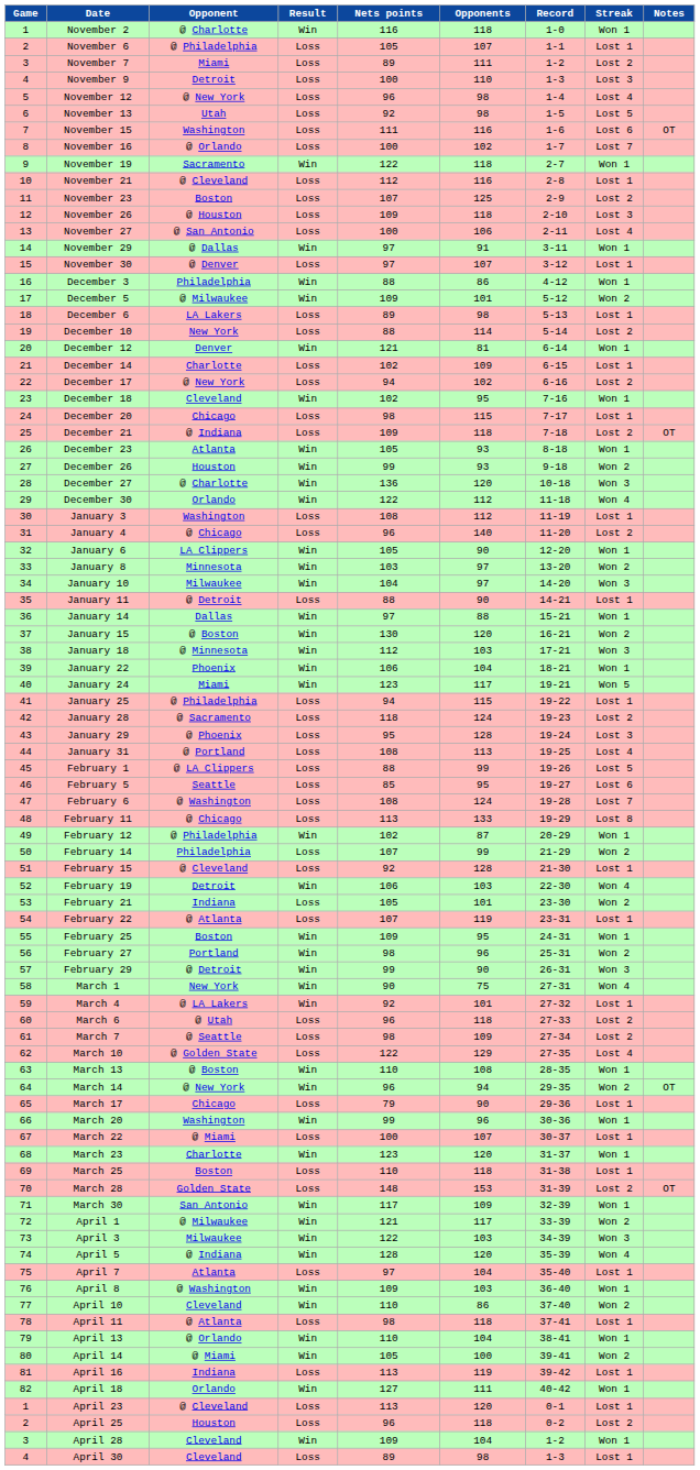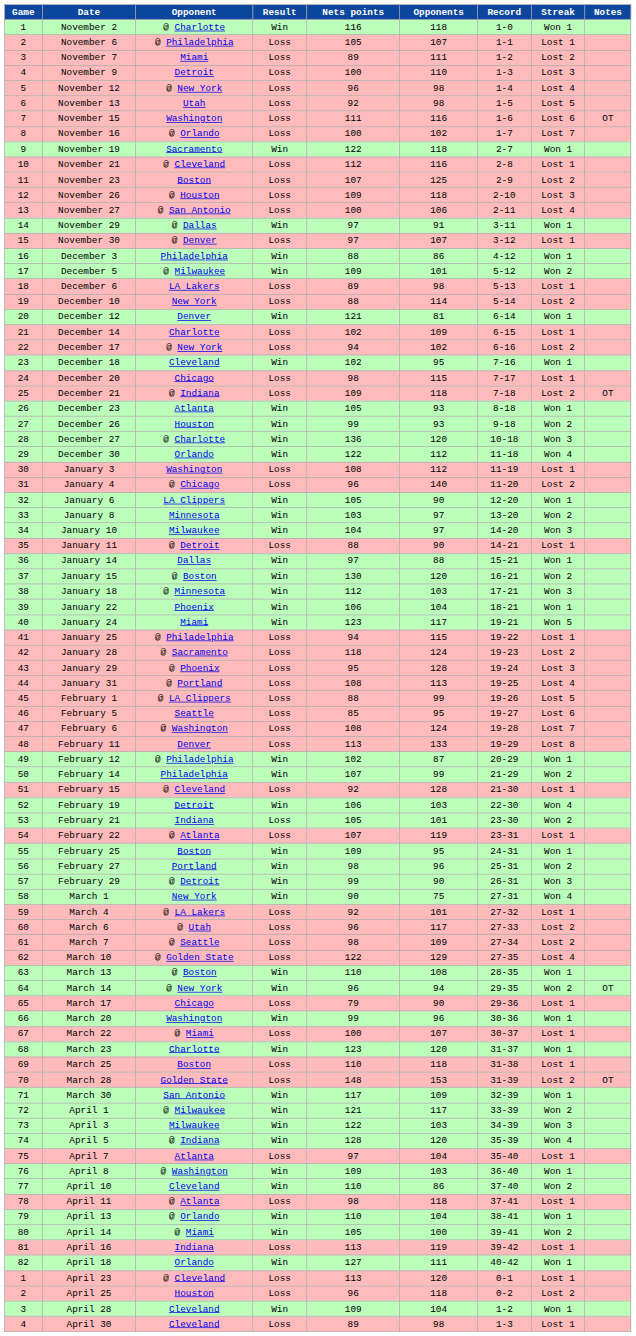 <table class="wikitable" width="55%">
 <tr align="center"  style="background:#0C479D;color:#FFFFFF;">
 <td><strong>Game</strong></td>
 <td><strong>Date</strong></td>
 <td><strong>Opponent</strong></td>
 <td><strong>Result</strong></td>
 <td><strong>Nets points</strong></td>
 <td><strong>Opponents</strong></td>
 <td><strong>Record</strong></td>
 <td><strong>Streak</strong></td>
 <td><strong>Notes</strong></td>
 </tr>
 <tr align="center" bgcolor="bbffbb">
 <td>1</td>
 <td>November 2</td>
 <td>@ <a href='#'>Charlotte</a></td>
 <td>Win</td>
 <td>116</td>
 <td>118</td>
 <td>1-0</td>
 <td>Won 1</td>
 <td></td>
 </tr>
 <tr align="center" bgcolor="ffbbbb">
 <td>2</td>
 <td>November 6</td>
 <td>@ <a href='#'>Philadelphia</a></td>
 <td>Loss</td>
 <td>105</td>
 <td>107</td>
 <td>1-1</td>
 <td>Lost 1</td>
 <td></td>
 </tr>
 <tr align="center" bgcolor="ffbbbb">
 <td>3</td>
 <td>November 7</td>
 <td><a href='#'>Miami</a></td>
 <td>Loss</td>
 <td>89</td>
 <td>111</td>
 <td>1-2</td>
 <td>Lost 2</td>
 <td></td>
 </tr>
 <tr align="center" bgcolor="ffbbbb">
 <td>4</td>
 <td>November 9</td>
 <td><a href='#'>Detroit</a></td>
 <td>Loss</td>
 <td>100</td>
 <td>110</td>
 <td>1-3</td>
 <td>Lost 3</td>
 <td></td>
 </tr>
 <tr align="center" bgcolor="ffbbbb">
 <td>5</td>
 <td>November 12</td>
 <td>@ <a href='#'>New York</a></td>
 <td>Loss</td>
 <td>96</td>
 <td>98</td>
 <td>1-4</td>
 <td>Lost 4</td>
 <td></td>
 </tr>
 <tr align="center" bgcolor="ffbbbb">
 <td>6</td>
 <td>November 13</td>
 <td><a href='#'>Utah</a></td>
 <td>Loss</td>
 <td>92</td>
 <td>98</td>
 <td>1-5</td>
 <td>Lost 5</td>
 <td></td>
 </tr>
 <tr align="center" bgcolor="ffbbbb">
 <td>7</td>
 <td>November 15</td>
 <td><a href='#'>Washington</a></td>
 <td>Loss</td>
 <td>111</td>
 <td>116</td>
 <td>1-6</td>
 <td>Lost 6</td>
 <td>OT</td>
 </tr>
 <tr align="center" bgcolor="ffbbbb">
 <td>8</td>
 <td>November 16</td>
 <td>@ <a href='#'>Orlando</a></td>
 <td>Loss</td>
 <td>100</td>
 <td>102</td>
 <td>1-7</td>
 <td>Lost 7</td>
 <td></td>
 </tr>
 <tr align="center" bgcolor="bbffbb">
 <td>9</td>
 <td>November 19</td>
 <td><a href='#'>Sacramento</a></td>
 <td>Win</td>
 <td>122</td>
 <td>118</td>
 <td>2-7</td>
 <td>Won 1</td>
 <td></td>
 </tr>
 <tr align="center" bgcolor="ffbbbb">
 <td>10</td>
 <td>November 21</td>
 <td>@ <a href='#'>Cleveland</a></td>
 <td>Loss</td>
 <td>112</td>
 <td>116</td>
 <td>2-8</td>
 <td>Lost 1</td>
 <td></td>
 </tr>
 <tr align="center" bgcolor="ffbbbb">
 <td>11</td>
 <td>November 23</td>
 <td><a href='#'>Boston</a></td>
 <td>Loss</td>
 <td>107</td>
 <td>125</td>
 <td>2-9</td>
 <td>Lost 2</td>
 <td></td>
 </tr>
 <tr align="center" bgcolor="ffbbbb">
 <td>12</td>
 <td>November 26</td>
 <td>@ <a href='#'>Houston</a></td>
 <td>Loss</td>
 <td>109</td>
 <td>118</td>
 <td>2-10</td>
 <td>Lost 3</td>
 <td></td>
 </tr>
 <tr align="center" bgcolor="ffbbbb">
 <td>13</td>
 <td>November 27</td>
 <td>@ <a href='#'>San Antonio</a></td>
 <td>Loss</td>
 <td>100</td>
 <td>106</td>
 <td>2-11</td>
 <td>Lost 4</td>
 <td></td>
 </tr>
 <tr align="center" bgcolor="bbffbb">
 <td>14</td>
 <td>November 29</td>
 <td>@ <a href='#'>Dallas</a></td>
 <td>Win</td>
 <td>97</td>
 <td>91</td>
 <td>3-11</td>
 <td>Won 1</td>
 <td></td>
 </tr>
 <tr align="center" bgcolor="ffbbbb">
 <td>15</td>
 <td>November 30</td>
 <td>@ <a href='#'>Denver</a></td>
 <td>Loss</td>
 <td>97</td>
 <td>107</td>
 <td>3-12</td>
 <td>Lost 1</td>
 <td></td>
 </tr>
 <tr align="center" bgcolor="bbffbb">
 <td>16</td>
 <td>December 3</td>
 <td><a href='#'>Philadelphia</a></td>
 <td>Win</td>
 <td>88</td>
 <td>86</td>
 <td>4-12</td>
 <td>Won 1</td>
 <td></td>
 </tr>
 <tr align="center" bgcolor="bbffbb">
 <td>17</td>
 <td>December 5</td>
 <td>@ <a href='#'>Milwaukee</a></td>
 <td>Win</td>
 <td>109</td>
 <td>101</td>
 <td>5-12</td>
 <td>Won 2</td>
 <td></td>
 </tr>
 <tr align="center" bgcolor="ffbbbb">
 <td>18</td>
 <td>December 6</td>
 <td><a href='#'>LA Lakers</a></td>
 <td>Loss</td>
 <td>89</td>
 <td>98</td>
 <td>5-13</td>
 <td>Lost 1</td>
 <td></td>
 </tr>
 <tr align="center" bgcolor="ffbbbb">
 <td>19</td>
 <td>December 10</td>
 <td><a href='#'>New York</a></td>
 <td>Loss</td>
 <td>88</td>
 <td>114</td>
 <td>5-14</td>
 <td>Lost 2</td>
 <td></td>
 </tr>
 <tr align="center" bgcolor="bbffbb">
 <td>20</td>
 <td>December 12</td>
 <td><a href='#'>Denver</a></td>
 <td>Win</td>
 <td>121</td>
 <td>81</td>
 <td>6-14</td>
 <td>Won 1</td>
 <td></td>
 </tr>
 <tr align="center" bgcolor="ffbbbb">
 <td>21</td>
 <td>December 14</td>
 <td><a href='#'>Charlotte</a></td>
 <td>Loss</td>
 <td>102</td>
 <td>109</td>
 <td>6-15</td>
 <td>Lost 1</td>
 <td></td>
 </tr>
 <tr align="center" bgcolor="ffbbbb">
 <td>22</td>
 <td>December 17</td>
 <td>@ <a href='#'>New York</a></td>
 <td>Loss</td>
 <td>94</td>
 <td>102</td>
 <td>6-16</td>
 <td>Lost 2</td>
 <td></td>
 </tr>
 <tr align="center" bgcolor="bbffbb">
 <td>23</td>
 <td>December 18</td>
 <td><a href='#'>Cleveland</a></td>
 <td>Win</td>
 <td>102</td>
 <td>95</td>
 <td>7-16</td>
 <td>Won 1</td>
 <td></td>
 </tr>
 <tr align="center" bgcolor="ffbbbb">
 <td>24</td>
 <td>December 20</td>
 <td><a href='#'>Chicago</a></td>
 <td>Loss</td>
 <td>98</td>
 <td>115</td>
 <td>7-17</td>
 <td>Lost 1</td>
 <td></td>
 </tr>
 <tr align="center" bgcolor="ffbbbb">
 <td>25</td>
 <td>December 21</td>
 <td>@ <a href='#'>Indiana</a></td>
 <td>Loss</td>
 <td>109</td>
 <td>118</td>
 <td>7-18</td>
 <td>Lost 2</td>
 <td>OT</td>
 </tr>
 <tr align="center" bgcolor="bbffbb">
 <td>26</td>
 <td>December 23</td>
 <td><a href='#'>Atlanta</a></td>
 <td>Win</td>
 <td>105</td>
 <td>93</td>
 <td>8-18</td>
 <td>Won 1</td>
 <td></td>
 </tr>
 <tr align="center" bgcolor="bbffbb">
 <td>27</td>
 <td>December 26</td>
 <td><a href='#'>Houston</a></td>
 <td>Win</td>
 <td>99</td>
 <td>93</td>
 <td>9-18</td>
 <td>Won 2</td>
 <td></td>
 </tr>
 <tr align="center" bgcolor="bbffbb">
 <td>28</td>
 <td>December 27</td>
 <td>@ <a href='#'>Charlotte</a></td>
 <td>Win</td>
 <td>136</td>
 <td>120</td>
 <td>10-18</td>
 <td>Won 3</td>
 <td></td>
 </tr>
 <tr align="center" bgcolor="bbffbb">
 <td>29</td>
 <td>December 30</td>
 <td><a href='#'>Orlando</a></td>
 <td>Win</td>
 <td>122</td>
 <td>112</td>
 <td>11-18</td>
 <td>Won 4</td>
 <td></td>
 </tr>
 <tr align="center" bgcolor="ffbbbb">
 <td>30</td>
 <td>January 3</td>
 <td><a href='#'>Washington</a></td>
 <td>Loss</td>
 <td>108</td>
 <td>112</td>
 <td>11-19</td>
 <td>Lost 1</td>
 <td></td>
 </tr>
 <tr align="center" bgcolor="ffbbbb">
 <td>31</td>
 <td>January 4</td>
 <td>@ <a href='#'>Chicago</a></td>
 <td>Loss</td>
 <td>96</td>
 <td>140</td>
 <td>11-20</td>
 <td>Lost 2</td>
 <td></td>
 </tr>
 <tr align="center" bgcolor="bbffbb">
 <td>32</td>
 <td>January 6</td>
 <td><a href='#'>LA Clippers</a></td>
 <td>Win</td>
 <td>105</td>
 <td>90</td>
 <td>12-20</td>
 <td>Won 1</td>
 <td></td>
 </tr>
 <tr align="center" bgcolor="bbffbb">
 <td>33</td>
 <td>January 8</td>
 <td><a href='#'>Minnesota</a></td>
 <td>Win</td>
 <td>103</td>
 <td>97</td>
 <td>13-20</td>
 <td>Won 2</td>
 <td></td>
 </tr>
 <tr align="center" bgcolor="bbffbb">
 <td>34</td>
 <td>January 10</td>
 <td><a href='#'>Milwaukee</a></td>
 <td>Win</td>
 <td>104</td>
 <td>97</td>
 <td>14-20</td>
 <td>Won 3</td>
 <td></td>
 </tr>
 <tr align="center" bgcolor="ffbbbb">
 <td>35</td>
 <td>January 11</td>
 <td>@ <a href='#'>Detroit</a></td>
 <td>Loss</td>
 <td>88</td>
 <td>90</td>
 <td>14-21</td>
 <td>Lost 1</td>
 <td></td>
 </tr>
 <tr align="center" bgcolor="bbffbb">
 <td>36</td>
 <td>January 14</td>
 <td><a href='#'>Dallas</a></td>
 <td>Win</td>
 <td>97</td>
 <td>88</td>
 <td>15-21</td>
 <td>Won 1</td>
 <td></td>
 </tr>
 <tr align="center" bgcolor="bbffbb">
 <td>37</td>
 <td>January 15</td>
 <td>@ <a href='#'>Boston</a></td>
 <td>Win</td>
 <td>130</td>
 <td>120</td>
 <td>16-21</td>
 <td>Won 2</td>
 <td></td>
 </tr>
 <tr align="center" bgcolor="bbffbb">
 <td>38</td>
 <td>January 18</td>
 <td>@ <a href='#'>Minnesota</a></td>
 <td>Win</td>
 <td>112</td>
 <td>103</td>
 <td>17-21</td>
 <td>Won 3</td>
 <td></td>
 </tr>
 <tr align="center" bgcolor="bbffbb">
 <td>39</td>
 <td>January 22</td>
 <td><a href='#'>Phoenix</a></td>
 <td>Win</td>
 <td>106</td>
 <td>104</td>
 <td>18-21</td>
 <td>Won 1</td>
 <td></td>
 </tr>
 <tr align="center" bgcolor="bbffbb">
 <td>40</td>
 <td>January 24</td>
 <td><a href='#'>Miami</a></td>
 <td>Win</td>
 <td>123</td>
 <td>117</td>
 <td>19-21</td>
 <td>Won 5</td>
 <td></td>
 </tr>
 <tr align="center" bgcolor="ffbbbb">
 <td>41</td>
 <td>January 25</td>
 <td>@ <a href='#'>Philadelphia</a></td>
 <td>Loss</td>
 <td>94</td>
 <td>115</td>
 <td>19-22</td>
 <td>Lost 1</td>
 <td></td>
 </tr>
 <tr align="center" bgcolor="ffbbbb">
 <td>42</td>
 <td>January 28</td>
 <td>@ <a href='#'>Sacramento</a></td>
 <td>Loss</td>
 <td>118</td>
 <td>124</td>
 <td>19-23</td>
 <td>Lost 2</td>
 <td></td>
 </tr>
 <tr align="center" bgcolor="ffbbbb">
 <td>43</td>
 <td>January 29</td>
 <td>@ <a href='#'>Phoenix</a></td>
 <td>Loss</td>
 <td>95</td>
 <td>128</td>
 <td>19-24</td>
 <td>Lost 3</td>
 <td></td>
 </tr>
 <tr align="center" bgcolor="ffbbbb">
 <td>44</td>
 <td>January 31</td>
 <td>@ <a href='#'>Portland</a></td>
 <td>Loss</td>
 <td>108</td>
 <td>113</td>
 <td>19-25</td>
 <td>Lost 4</td>
 <td></td>
 </tr>
 <tr align="center" bgcolor="ffbbbb">
 <td>45</td>
 <td>February 1</td>
 <td>@ <a href='#'>LA Clippers</a></td>
 <td>Loss</td>
 <td>88</td>
 <td>99</td>
 <td>19-26</td>
 <td>Lost 5</td>
 <td></td>
 </tr>
 <tr align="center" bgcolor="ffbbbb">
 <td>46</td>
 <td>February 5</td>
 <td><a href='#'>Seattle</a></td>
 <td>Loss</td>
 <td>85</td>
 <td>95</td>
 <td>19-27</td>
 <td>Lost 6</td>
 <td></td>
 </tr>
 <tr align="center" bgcolor="ffbbbb">
 <td>47</td>
 <td>February 6</td>
 <td>@ <a href='#'>Washington</a></td>
 <td>Loss</td>
 <td>108</td>
 <td>124</td>
 <td>19-28</td>
 <td>Lost 7</td>
 <td></td>
 </tr>
 <tr align="center" bgcolor="ffbbbb">
 <td>48</td>
 <td>February 11</td>
-<td>@ <a href='#'>Chicago</a></td>
+<td><a href='#'>Denver</a></td>
 <td>Loss</td>
 <td>113</td>
 <td>133</td>
 <td>19-29</td>
 <td>Lost 8</td>
 <td></td>
 </tr>
 <tr align="center" bgcolor="bbffbb">
 <td>49</td>
 <td>February 12</td>
 <td>@ <a href='#'>Philadelphia</a></td>
 <td>Win</td>
 <td>102</td>
 <td>87</td>
 <td>20-29</td>
 <td>Won 1</td>
 <td></td>
 </tr>
 <tr align="center" bgcolor="bbffbb">
 <td>50</td>
 <td>February 14</td>
 <td><a href='#'>Philadelphia</a></td>
-<td>Loss</td>
+<td>Win</td>
 <td>107</td>
 <td>99</td>
 <td>21-29</td>
 <td>Won 2</td>
 <td></td>
 </tr>
 <tr align="center" bgcolor="ffbbbb">
 <td>51</td>
 <td>February 15</td>
 <td>@ <a href='#'>Cleveland</a></td>
 <td>Loss</td>
 <td>92</td>
 <td>128</td>
 <td>21-30</td>
 <td>Lost 1</td>
 <td></td>
 </tr>
 <tr align="center" bgcolor="bbffbb">
 <td>52</td>
 <td>February 19</td>
 <td><a href='#'>Detroit</a></td>
 <td>Win</td>
 <td>106</td>
 <td>103</td>
 <td>22-30</td>
 <td>Won 4</td>
 <td></td>
 </tr>
 <tr align="center" bgcolor="bbffbb">
 <td>53</td>
 <td>February 21</td>
 <td><a href='#'>Indiana</a></td>
 <td>Loss</td>
 <td>105</td>
 <td>101</td>
 <td>23-30</td>
 <td>Won 2</td>
 <td></td>
 </tr>
 <tr align="center" bgcolor="ffbbbb">
 <td>54</td>
 <td>February 22</td>
 <td>@ <a href='#'>Atlanta</a></td>
 <td>Loss</td>
 <td>107</td>
 <td>119</td>
 <td>23-31</td>
 <td>Lost 1</td>
 <td></td>
 </tr>
 <tr align="center" bgcolor="bbffbb">
 <td>55</td>
 <td>February 25</td>
 <td><a href='#'>Boston</a></td>
 <td>Win</td>
 <td>109</td>
 <td>95</td>
 <td>24-31</td>
 <td>Won 1</td>
 <td></td>
 </tr>
 <tr align="center" bgcolor="bbffbb">
 <td>56</td>
 <td>February 27</td>
 <td><a href='#'>Portland</a></td>
 <td>Win</td>
 <td>98</td>
 <td>96</td>
 <td>25-31</td>
 <td>Won 2</td>
 <td></td>
 </tr>
 <tr align="center" bgcolor="bbffbb">
 <td>57</td>
 <td>February 29</td>
 <td>@ <a href='#'>Detroit</a></td>
 <td>Win</td>
 <td>99</td>
 <td>90</td>
 <td>26-31</td>
 <td>Won 3</td>
 <td></td>
 </tr>
 <tr align="center" bgcolor="bbffbb">
 <td>58</td>
 <td>March 1</td>
 <td><a href='#'>New York</a></td>
 <td>Win</td>
 <td>90</td>
 <td>75</td>
 <td>27-31</td>
 <td>Won 4</td>
 <td></td>
 </tr>
 <tr align="center" bgcolor="ffbbbb">
 <td>59</td>
 <td>March 4</td>
 <td>@ <a href='#'>LA Lakers</a></td>
-<td>Win</td>
+<td>Loss</td>
 <td>92</td>
 <td>101</td>
 <td>27-32</td>
 <td>Lost 1</td>
 <td></td>
 </tr>
 <tr align="center" bgcolor="ffbbbb">
 <td>60</td>
 <td>March 6</td>
 <td>@ <a href='#'>Utah</a></td>
 <td>Loss</td>
 <td>96</td>
-<td>118</td>
+<td>117</td>
 <td>27-33</td>
 <td>Lost 2</td>
 <td></td>
 </tr>
 <tr align="center" bgcolor="ffbbbb">
 <td>61</td>
 <td>March 7</td>
 <td>@ <a href='#'>Seattle</a></td>
 <td>Loss</td>
 <td>98</td>
 <td>109</td>
 <td>27-34</td>
 <td>Lost 2</td>
 <td></td>
 </tr>
 <tr align="center" bgcolor="ffbbbb">
 <td>62</td>
 <td>March 10</td>
 <td>@ <a href='#'>Golden State</a></td>
 <td>Loss</td>
 <td>122</td>
 <td>129</td>
 <td>27-35</td>
 <td>Lost 4</td>
 <td></td>
 </tr>
 <tr align="center" bgcolor="bbffbb">
 <td>63</td>
 <td>March 13</td>
 <td>@ <a href='#'>Boston</a></td>
 <td>Win</td>
 <td>110</td>
 <td>108</td>
 <td>28-35</td>
 <td>Won 1</td>
 <td></td>
 </tr>
 <tr align="center" bgcolor="bbffbb">
 <td>64</td>
 <td>March 14</td>
 <td>@ <a href='#'>New York</a></td>
 <td>Win</td>
 <td>96</td>
 <td>94</td>
 <td>29-35</td>
 <td>Won 2</td>
 <td>OT</td>
 </tr>
 <tr align="center" bgcolor="ffbbbb">
 <td>65</td>
 <td>March 17</td>
 <td><a href='#'>Chicago</a></td>
 <td>Loss</td>
 <td>79</td>
 <td>90</td>
 <td>29-36</td>
 <td>Lost 1</td>
 <td></td>
 </tr>
 <tr align="center" bgcolor="bbffbb">
 <td>66</td>
 <td>March 20</td>
 <td><a href='#'>Washington</a></td>
 <td>Win</td>
 <td>99</td>
 <td>96</td>
 <td>30-36</td>
 <td>Won 1</td>
 <td></td>
 </tr>
 <tr align="center" bgcolor="ffbbbb">
 <td>67</td>
 <td>March 22</td>
 <td>@ <a href='#'>Miami</a></td>
 <td>Loss</td>
 <td>100</td>
 <td>107</td>
 <td>30-37</td>
 <td>Lost 1</td>
 <td></td>
 </tr>
 <tr align="center" bgcolor="bbffbb">
 <td>68</td>
 <td>March 23</td>
 <td><a href='#'>Charlotte</a></td>
 <td>Win</td>
 <td>123</td>
 <td>120</td>
 <td>31-37</td>
 <td>Won 1</td>
 <td></td>
 </tr>
 <tr align="center" bgcolor="ffbbbb">
 <td>69</td>
 <td>March 25</td>
 <td><a href='#'>Boston</a></td>
 <td>Loss</td>
 <td>110</td>
 <td>118</td>
 <td>31-38</td>
 <td>Lost 1</td>
 <td></td>
 </tr>
 <tr align="center" bgcolor="ffbbbb">
 <td>70</td>
 <td>March 28</td>
 <td><a href='#'>Golden State</a></td>
 <td>Loss</td>
 <td>148</td>
 <td>153</td>
 <td>31-39</td>
 <td>Lost 2</td>
 <td>OT</td>
 </tr>
 <tr align="center" bgcolor="bbffbb">
 <td>71</td>
 <td>March 30</td>
 <td><a href='#'>San Antonio</a></td>
 <td>Win</td>
 <td>117</td>
 <td>109</td>
 <td>32-39</td>
 <td>Won 1</td>
 <td></td>
 </tr>
 <tr align="center" bgcolor="bbffbb">
 <td>72</td>
 <td>April 1</td>
 <td>@ <a href='#'>Milwaukee</a></td>
 <td>Win</td>
 <td>121</td>
 <td>117</td>
 <td>33-39</td>
 <td>Won 2</td>
 <td></td>
 </tr>
 <tr align="center" bgcolor="bbffbb">
 <td>73</td>
 <td>April 3</td>
 <td><a href='#'>Milwaukee</a></td>
 <td>Win</td>
 <td>122</td>
 <td>103</td>
 <td>34-39</td>
 <td>Won 3</td>
 <td></td>
 </tr>
 <tr align="center" bgcolor="bbffbb">
 <td>74</td>
 <td>April 5</td>
 <td>@ <a href='#'>Indiana</a></td>
 <td>Win</td>
 <td>128</td>
 <td>120</td>
 <td>35-39</td>
 <td>Won 4</td>
 <td></td>
 </tr>
 <tr align="center" bgcolor="ffbbbb">
 <td>75</td>
 <td>April 7</td>
 <td><a href='#'>Atlanta</a></td>
 <td>Loss</td>
 <td>97</td>
 <td>104</td>
 <td>35-40</td>
 <td>Lost 1</td>
 <td></td>
 </tr>
 <tr align="center" bgcolor="bbffbb">
 <td>76</td>
 <td>April 8</td>
 <td>@ <a href='#'>Washington</a></td>
 <td>Win</td>
 <td>109</td>
 <td>103</td>
 <td>36-40</td>
 <td>Won 1</td>
 <td></td>
 </tr>
 <tr align="center" bgcolor="bbffbb">
 <td>77</td>
 <td>April 10</td>
 <td><a href='#'>Cleveland</a></td>
 <td>Win</td>
 <td>110</td>
 <td>86</td>
 <td>37-40</td>
 <td>Won 2</td>
 <td></td>
 </tr>
 <tr align="center" bgcolor="ffbbbb">
 <td>78</td>
 <td>April 11</td>
 <td>@ <a href='#'>Atlanta</a></td>
 <td>Loss</td>
 <td>98</td>
 <td>118</td>
 <td>37-41</td>
 <td>Lost 1</td>
 <td></td>
 </tr>
 <tr align="center" bgcolor="bbffbb">
 <td>79</td>
 <td>April 13</td>
 <td>@ <a href='#'>Orlando</a></td>
 <td>Win</td>
 <td>110</td>
 <td>104</td>
 <td>38-41</td>
 <td>Won 1</td>
 <td></td>
 </tr>
 <tr align="center" bgcolor="bbffbb">
 <td>80</td>
 <td>April 14</td>
 <td>@ <a href='#'>Miami</a></td>
 <td>Win</td>
 <td>105</td>
 <td>100</td>
 <td>39-41</td>
 <td>Won 2</td>
 <td></td>
 </tr>
 <tr align="center" bgcolor="ffbbbb">
 <td>81</td>
 <td>April 16</td>
 <td><a href='#'>Indiana</a></td>
 <td>Loss</td>
 <td>113</td>
 <td>119</td>
 <td>39-42</td>
 <td>Lost 1</td>
 <td></td>
 </tr>
 <tr align="center" bgcolor="bbffbb">
 <td>82</td>
 <td>April 18</td>
 <td><a href='#'>Orlando</a></td>
 <td>Win</td>
 <td>127</td>
 <td>111</td>
 <td>40-42</td>
 <td>Won 1</td>
 <td></td>
 </tr>
 <tr align="center" bgcolor="ffbbbb">
 <td>1</td>
 <td>April 23</td>
 <td>@ <a href='#'>Cleveland</a></td>
 <td>Loss</td>
 <td>113</td>
 <td>120</td>
 <td>0-1</td>
 <td>Lost 1</td>
 <td></td>
 </tr>
 <tr align="center" bgcolor="ffbbbb">
 <td>2</td>
 <td>April 25</td>
 <td><a href='#'>Houston</a></td>
 <td>Loss</td>
 <td>96</td>
 <td>118</td>
 <td>0-2</td>
 <td>Lost 2</td>
 <td></td>
 </tr>
 <tr align="center" bgcolor="bbffbb">
 <td>3</td>
 <td>April 28</td>
 <td><a href='#'>Cleveland</a></td>
 <td>Win</td>
 <td>109</td>
 <td>104</td>
 <td>1-2</td>
 <td>Won 1</td>
 <td></td>
 </tr>
 <tr align="center" bgcolor="ffbbbb">
 <td>4</td>
 <td>April 30</td>
 <td><a href='#'>Cleveland</a></td>
 <td>Loss</td>
 <td>89</td>
 <td>98</td>
 <td>1-3</td>
 <td>Lost 1</td>
 <td></td>
 </tr>
 </table>
